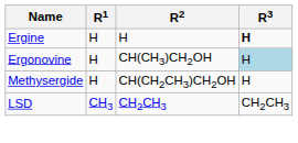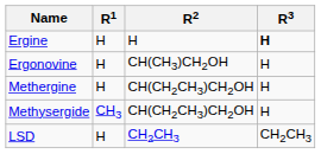 <table class="wikitable" style="float:right">
 <tr>
 <th>Name</th>
 <th>R<sup>1</sup></th>
 <th>R<sup>2</sup></th>
 <th>R<sup>3</sup></th>
 </tr>
 <tr>
 <td><a href='#'>Ergine</a></td>
 <td>H</td>
 <td>H</td>
 <td><strong>H</strong></td>
 </tr>
 <tr>
 <td><a href='#'>Ergonovine</a></td>
 <td>H</td>
 <td>CH(CH<sub>3</sub>)CH<sub>2</sub>OH</td>
-<td style="background: lightblue;">H</td>
+<td>H</td>
 </tr>
 <tr>
-<td><a href='#'>Methysergide</a></td>
+<td><a href='#'>Methergine</a></td>
 <td>H</td>
 <td>CH(CH<sub>2</sub>CH<sub>3</sub>)CH<sub>2</sub>OH</td>
 <td>H</td>
 </tr>
 <tr>
+<td><a href='#'>Methysergide</a></td>
+<td><a href='#'>CH<sub>3</sub></a></td>
+<td>CH(CH<sub>2</sub>CH<sub>3</sub>)CH<sub>2</sub>OH</td>
+<td>H</td>
+</tr>
+<tr>
 <td><a href='#'>LSD</a></td>
-<td><a href='#'>CH<sub>3</sub></a></td>
+<td>H</td>
 <td><a href='#'>CH<sub>2</sub>CH<sub>3</sub></a></td>
 <td>CH<sub>2</sub>CH<sub>3</sub></td>
 </tr>
 </table>
